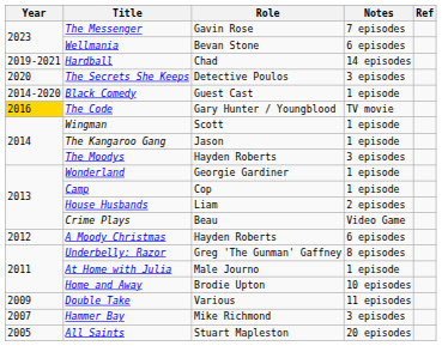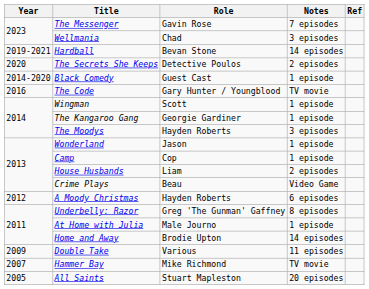 <table class="wikitable sortable">
 <tr>
 <th>Year</th>
 <th>Title</th>
 <th>Role</th>
 <th>Notes</th>
 <th>Ref</th>
 </tr>
 <tr>
 <td rowspan="2">2023</td>
 <td><em><a href='#'>The Messenger</a></em></td>
 <td>Gavin Rose</td>
 <td>7 episodes</td>
 <td></td>
 </tr>
 <tr>
 <td><em><a href='#'>Wellmania</a></em></td>
-<td>Bevan Stone</td>
-<td>6 episodes</td>
+<td>Chad</td>
+<td>3 episodes</td>
 <td></td>
 </tr>
 <tr>
 <td>2019-2021</td>
 <td><em><a href='#'>Hardball</a></em></td>
-<td>Chad</td>
+<td>Bevan Stone</td>
 <td>14 episodes</td>
 <td></td>
 </tr>
 <tr>
 <td>2020</td>
 <td><em><a href='#'>The Secrets She Keeps</a></em></td>
 <td>Detective Poulos</td>
-<td>3 episodes</td>
+<td>2 episodes</td>
 <td></td>
 </tr>
 <tr>
 <td>2014-2020</td>
 <td><em><a href='#'>Black Comedy</a></em></td>
 <td>Guest Cast</td>
 <td>1 episode</td>
 <td></td>
 </tr>
 <tr>
-<td style="background: gold;">2016</td>
+<td>2016</td>
 <td><em><a href='#'>The Code</a></em></td>
 <td>Gary Hunter / Youngblood</td>
 <td>TV movie</td>
 <td></td>
 </tr>
 <tr>
 <td rowspan="3">2014</td>
 <td><em>Wingman</em></td>
 <td>Scott</td>
 <td>1 episode</td>
 <td></td>
 </tr>
 <tr>
 <td><em>The Kangaroo Gang</em></td>
-<td>Jason</td>
+<td>Georgie Gardiner</td>
 <td>1 episode</td>
 <td></td>
 </tr>
 <tr>
 <td><em><a href='#'>The Moodys</a></em></td>
 <td>Hayden Roberts</td>
 <td>3 episodes</td>
 <td></td>
 </tr>
 <tr>
 <td rowspan="4">2013</td>
 <td><em><a href='#'>Wonderland</a></em></td>
-<td>Georgie Gardiner</td>
+<td>Jason</td>
 <td>1 episode</td>
 <td></td>
 </tr>
 <tr>
 <td><em><a href='#'>Camp</a></em></td>
 <td>Cop</td>
 <td>1 episode</td>
 <td></td>
 </tr>
 <tr>
 <td><em><a href='#'>House Husbands</a></em></td>
 <td>Liam</td>
 <td>2 episodes</td>
 <td></td>
 </tr>
 <tr>
 <td><em>Crime Plays</em></td>
 <td>Beau</td>
 <td>Video Game</td>
 <td></td>
 </tr>
 <tr>
 <td>2012</td>
 <td><em><a href='#'>A Moody Christmas</a></em></td>
 <td>Hayden Roberts</td>
 <td>6 episodes</td>
 <td></td>
 </tr>
 <tr>
 <td rowspan="3">2011</td>
 <td><em><a href='#'>Underbelly: Razor</a></em></td>
 <td>Greg 'The Gunman' Gaffney</td>
 <td>8 episodes</td>
 <td></td>
 </tr>
 <tr>
 <td><em><a href='#'>At Home with Julia</a></em></td>
 <td>Male Journo</td>
 <td>1 episode</td>
 <td></td>
 </tr>
 <tr>
 <td><em><a href='#'>Home and Away</a></em></td>
 <td>Brodie Upton</td>
-<td>10 episodes</td>
+<td>14 episodes</td>
 <td></td>
 </tr>
 <tr>
 <td>2009</td>
 <td><em><a href='#'>Double Take</a></em></td>
 <td>Various</td>
 <td>11 episodes</td>
 <td></td>
 </tr>
 <tr>
 <td>2007</td>
 <td><em><a href='#'>Hammer Bay</a></em></td>
 <td>Mike Richmond</td>
-<td>3 episodes</td>
+<td>TV movie</td>
 <td></td>
 </tr>
 <tr>
 <td>2005</td>
 <td><em><a href='#'>All Saints</a></em></td>
 <td>Stuart Mapleston</td>
 <td>20 episodes</td>
 <td></td>
 </tr>
 </table>
